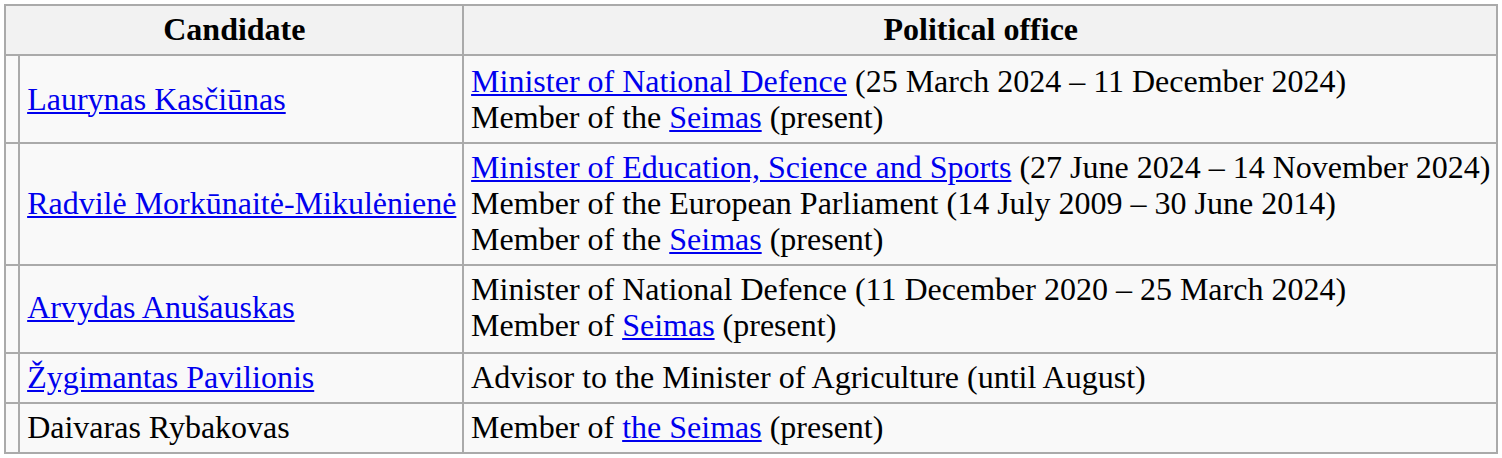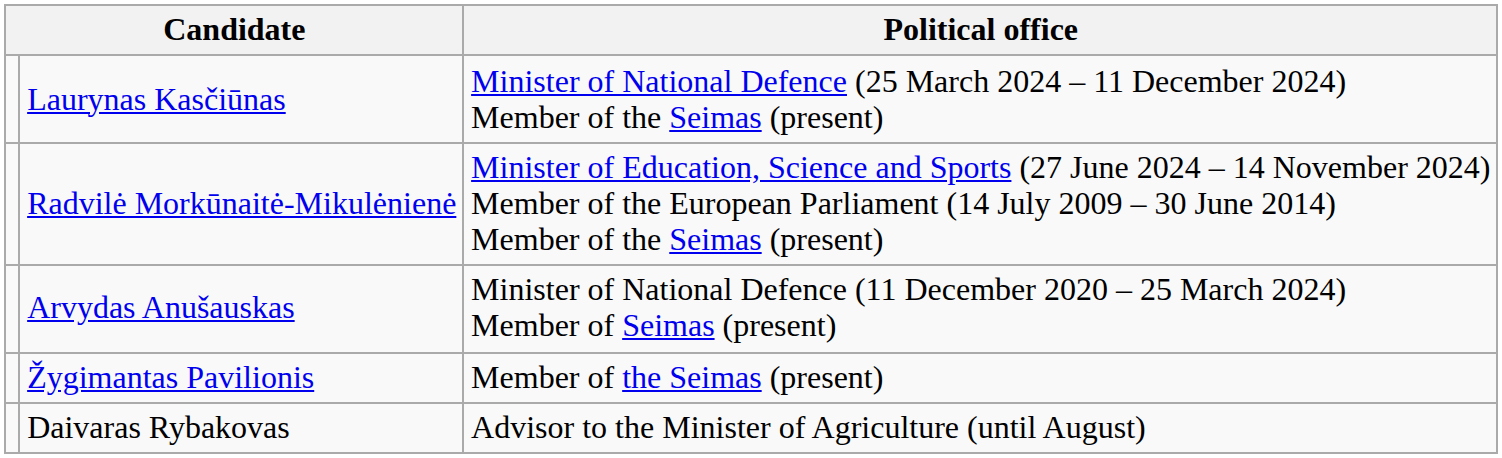 <table class="wikitable sortable" style="text-align:left">
 <tr>
 <th colspan="2">Candidate</th>
 <th>Political office</th>
 </tr>
 <tr>
 <td></td>
 <td><a href='#'>Laurynas Kasčiūnas</a></td>
 <td><a href='#'>Minister of National Defence</a> (25 March 2024 – 11 December 2024) <br> Member of the <a href='#'>Seimas</a> (present)</td>
 </tr>
 <tr>
 <td></td>
 <td><a href='#'>Radvilė Morkūnaitė-Mikulėnienė</a></td>
 <td><a href='#'>Minister of Education, Science and Sports</a> (27 June 2024 – 14 November 2024) <br> Member of the European Parliament (14 July 2009 – 30 June 2014) <br> Member of the <a href='#'>Seimas</a> (present)</td>
 </tr>
 <tr>
 <td></td>
 <td><a href='#'>Arvydas Anušauskas</a></td>
 <td>Minister of National Defence (11 December 2020 – 25 March 2024) <br> Member of <a href='#'>Seimas</a> (present)</td>
 </tr>
 <tr>
 <td></td>
 <td><a href='#'>Žygimantas Pavilionis</a></td>
-<td>Advisor to the Minister of Agriculture (until August)</td>
+<td>Member of <a href='#'>the Seimas</a> (present)</td>
 </tr>
 <tr>
 <td></td>
 <td>Daivaras Rybakovas</td>
-<td>Member of <a href='#'>the Seimas</a> (present)</td>
+<td>Advisor to the Minister of Agriculture (until August)</td>
 </tr>
 </table>
